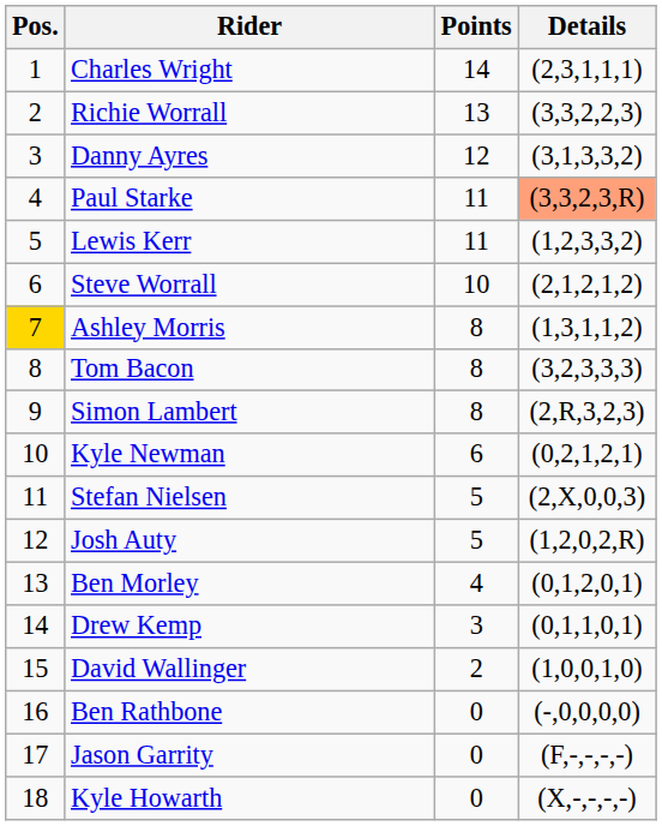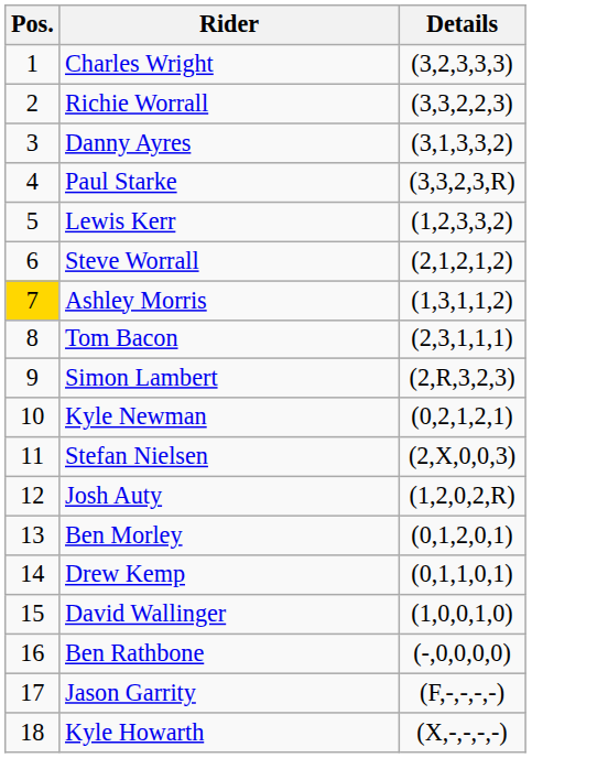 <table class=wikitable style="font-size:93%;">
 <tr>
 <th width=25px>Pos.</th>
 <th width=200px>Rider</th>
-<th width=40px>Points</th>
 <th width=70px>Details</th>
 </tr>
 <tr align=center >
 <td>1</td>
 <td align=left><a href='#'>Charles Wright</a></td>
-<td>14</td>
-<td>(2,3,1,1,1)</td>
+<td>(3,2,3,3,3)</td>
 </tr>
 <tr align=center >
 <td>2</td>
 <td align=left><a href='#'>Richie Worrall</a></td>
-<td>13</td>
 <td>(3,3,2,2,3)</td>
 </tr>
 <tr align=center >
 <td>3</td>
 <td align=left><a href='#'>Danny Ayres</a></td>
-<td>12</td>
 <td>(3,1,3,3,2)</td>
 </tr>
 <tr align=center >
 <td>4</td>
 <td align=left><a href='#'>Paul Starke</a></td>
-<td>11</td>
-<td style="background: lightsalmon;">(3,3,2,3,R)</td>
+<td>(3,3,2,3,R)</td>
 </tr>
 <tr align=center >
 <td>5</td>
 <td align=left><a href='#'>Lewis Kerr</a></td>
-<td>11</td>
 <td>(1,2,3,3,2)</td>
 </tr>
 <tr align=center >
 <td>6</td>
 <td align=left><a href='#'>Steve Worrall</a></td>
-<td>10</td>
 <td>(2,1,2,1,2)</td>
 </tr>
 <tr align=center >
 <td style="background: gold;">7</td>
 <td align=left><a href='#'>Ashley Morris</a></td>
-<td>8</td>
 <td>(1,3,1,1,2)</td>
 </tr>
 <tr align=center>
 <td>8</td>
 <td align=left><a href='#'>Tom Bacon</a></td>
-<td>8</td>
-<td>(3,2,3,3,3)</td>
+<td>(2,3,1,1,1)</td>
 </tr>
 <tr align=center>
 <td>9</td>
 <td align=left><a href='#'>Simon Lambert</a></td>
-<td>8</td>
 <td>(2,R,3,2,3)</td>
 </tr>
 <tr align=center>
 <td>10</td>
 <td align=left><a href='#'>Kyle Newman</a></td>
-<td>6</td>
 <td>(0,2,1,2,1)</td>
 </tr>
 <tr align=center>
 <td>11</td>
 <td align=left><a href='#'>Stefan Nielsen</a></td>
-<td>5</td>
 <td>(2,X,0,0,3)</td>
 </tr>
 <tr align=center>
 <td>12</td>
 <td align=left><a href='#'>Josh Auty</a></td>
-<td>5</td>
 <td>(1,2,0,2,R)</td>
 </tr>
 <tr align=center>
 <td>13</td>
 <td align=left><a href='#'>Ben Morley</a></td>
-<td>4</td>
 <td>(0,1,2,0,1)</td>
 </tr>
 <tr align=center>
 <td>14</td>
 <td align=left><a href='#'>Drew Kemp</a></td>
-<td>3</td>
 <td>(0,1,1,0,1)</td>
 </tr>
 <tr align=center>
 <td>15</td>
 <td align=left><a href='#'>David Wallinger</a></td>
-<td>2</td>
 <td>(1,0,0,1,0)</td>
 </tr>
 <tr align=center>
 <td>16</td>
 <td align=left><a href='#'>Ben Rathbone</a></td>
-<td>0</td>
 <td>(-,0,0,0,0)</td>
 </tr>
 <tr align=center>
 <td>17</td>
 <td align=left><a href='#'>Jason Garrity</a></td>
-<td>0</td>
 <td>(F,-,-,-,-)</td>
 </tr>
 <tr align=center>
 <td>18</td>
 <td align=left><a href='#'>Kyle Howarth</a></td>
-<td>0</td>
 <td>(X,-,-,-,-)</td>
 </tr>
 </table>
